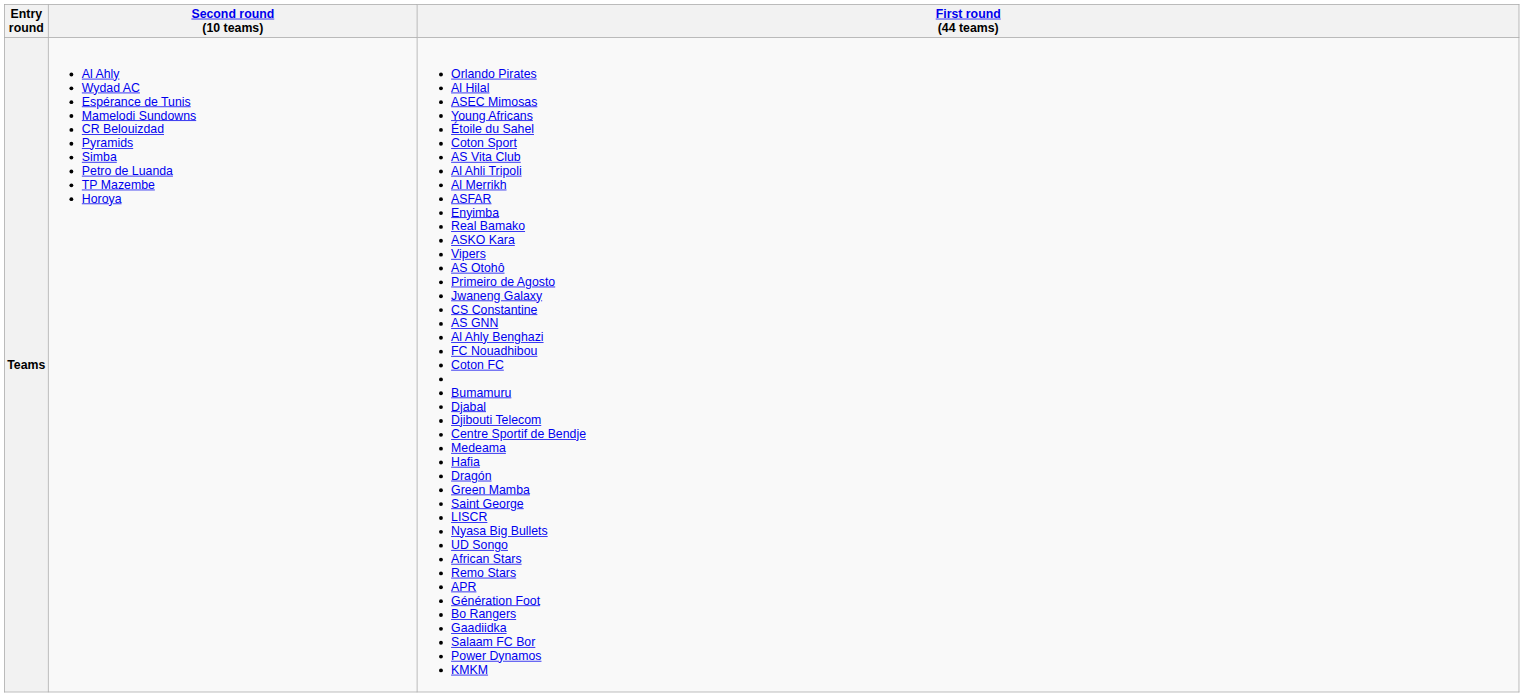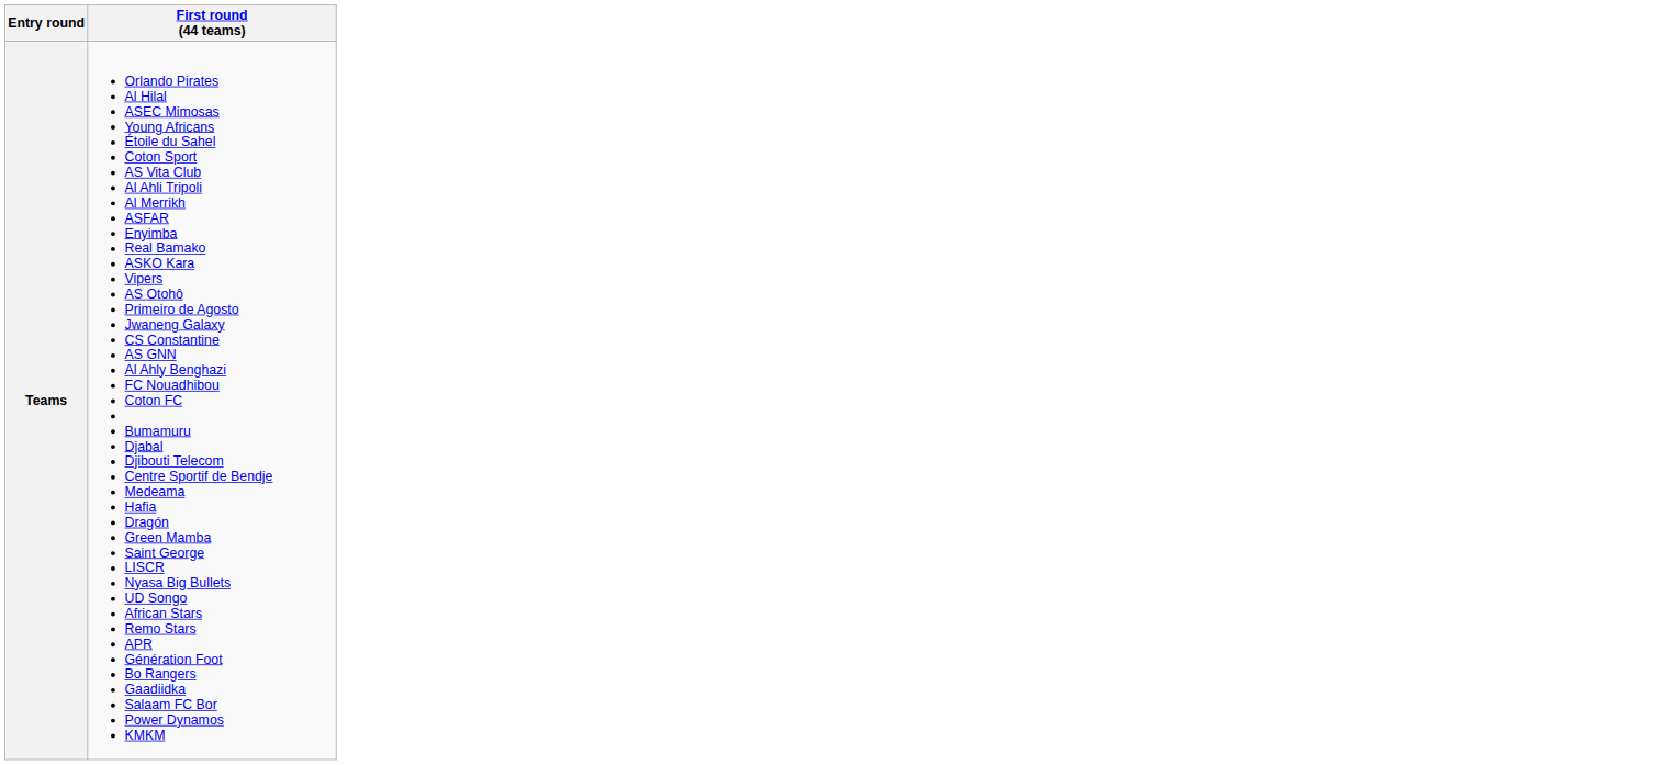 <table class="wikitable">
 <tr>
 <th>Entry round</th>
-<th width=25%><a href='#'>Second round</a><br>(10 teams)</th>
 <th width=75%><a href='#'>First round</a><br>(44 teams)</th>
 </tr>
 <tr>
 <th>Teams</th>
-<td valign=top><br><ul><li> <a href='#'>Al Ahly</a> </li><li> <a href='#'>Wydad AC</a> </li><li> <a href='#'>Espérance de Tunis</a> </li><li> <a href='#'>Mamelodi Sundowns</a> </li><li> <a href='#'>CR Belouizdad</a> </li><li> <a href='#'>Pyramids</a> </li><li> <a href='#'>Simba</a> </li><li> <a href='#'>Petro de Luanda</a> </li><li> <a href='#'>TP Mazembe</a> </li><li> <a href='#'>Horoya</a> </li></ul></td>
 <td valign=top><br><ul><li> <a href='#'>Orlando Pirates</a> </li><li> <a href='#'>Al Hilal</a> </li><li> <a href='#'>ASEC Mimosas</a> </li><li> <a href='#'>Young Africans</a> </li><li> <a href='#'>Étoile du Sahel</a> </li><li> <a href='#'>Coton Sport</a> </li><li> <a href='#'>AS Vita Club</a> </li><li> <a href='#'>Al Ahli Tripoli</a> </li><li> <a href='#'>Al Merrikh</a> </li><li> <a href='#'>ASFAR</a> </li><li> <a href='#'>Enyimba</a> </li><li> <a href='#'>Real Bamako</a> </li><li> <a href='#'>ASKO Kara</a> </li><li> <a href='#'>Vipers</a> </li><li> <a href='#'>AS Otohô</a> </li><li> <a href='#'>Primeiro de Agosto</a> </li><li> <a href='#'>Jwaneng Galaxy</a> </li><li> <a href='#'>CS Constantine</a> </li><li> <a href='#'>AS GNN</a> </li><li> <a href='#'>Al Ahly Benghazi</a> </li><li> <a href='#'>FC Nouadhibou</a> </li><li> <a href='#'>Coton FC</a></li><li></li><li> <a href='#'>Bumamuru</a></li><li> <a href='#'>Djabal</a></li><li> <a href='#'>Djibouti Telecom</a></li><li> <a href='#'>Centre Sportif de Bendje</a></li><li> <a href='#'>Medeama</a></li><li> <a href='#'>Hafia</a></li><li> <a href='#'>Dragón</a></li><li> <a href='#'>Green Mamba</a></li><li> <a href='#'>Saint George</a></li><li> <a href='#'>LISCR</a></li><li> <a href='#'>Nyasa Big Bullets</a></li><li> <a href='#'>UD Songo</a></li><li> <a href='#'>African Stars</a></li><li> <a href='#'>Remo Stars</a></li><li> <a href='#'>APR</a></li><li> <a href='#'>Génération Foot</a></li><li> <a href='#'>Bo Rangers</a></li><li> <a href='#'>Gaadiidka</a></li><li> <a href='#'>Salaam FC Bor</a></li><li> <a href='#'>Power Dynamos</a></li><li> <a href='#'>KMKM</a></li></ul></td>
 </tr>
 </table>
